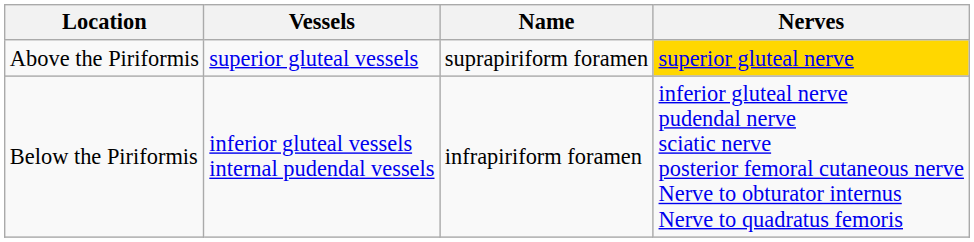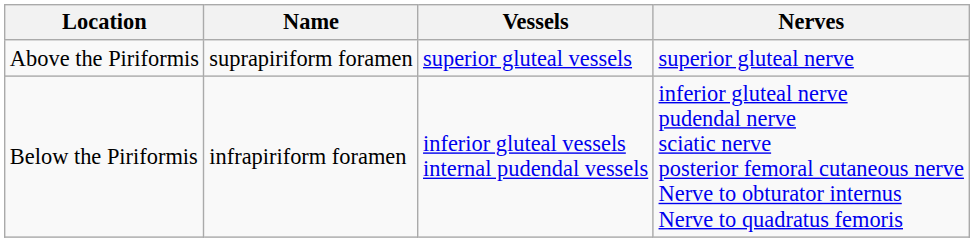 <table class="wikitable">
 <tr>
 <th>Location</th>
+<th>Name</th>
 <th>Vessels</th>
-<th>Name</th>
 <th>Nerves</th>
 </tr>
 <tr>
 <td>Above the Piriformis</td>
+<td>suprapiriform foramen</td>
 <td><a href='#'>superior gluteal vessels</a></td>
-<td>suprapiriform foramen</td>
-<td style="background: gold;"><a href='#'>superior gluteal nerve</a></td>
+<td><a href='#'>superior gluteal nerve</a></td>
 </tr>
 <tr>
 <td>Below the Piriformis</td>
+<td>infrapiriform foramen</td>
 <td><a href='#'>inferior gluteal vessels</a> <br> <a href='#'>internal pudendal vessels</a></td>
-<td>infrapiriform foramen</td>
 <td><a href='#'>inferior gluteal nerve</a><br><a href='#'>pudendal nerve</a><br><a href='#'>sciatic nerve</a> <br><a href='#'>posterior femoral cutaneous nerve</a> <br><a href='#'>Nerve to obturator internus</a> <br><a href='#'>Nerve to quadratus femoris</a></td>
 </tr>
 </table>
